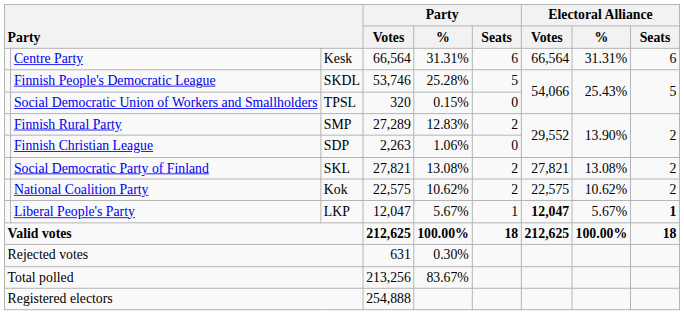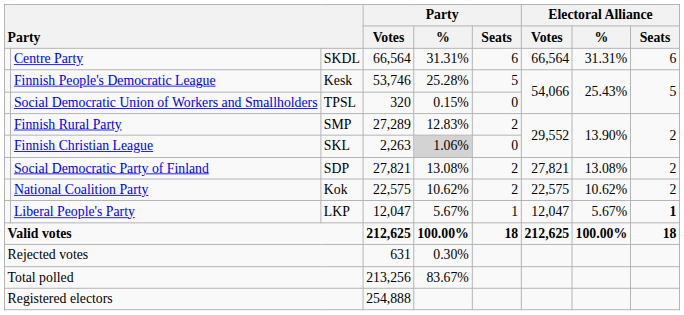 <table class="wikitable" border="1" style="text-align:right;">
 <tr>
 <th style="text-align:left;" valign=bottom rowspan=2 colspan=3>Party</th>
 <th colspan=3>Party</th>
 <th colspan=3>Electoral Alliance</th>
 </tr>
 <tr>
 <th align=center valign=bottom width="50">Votes</th>
 <th align=center valign=bottom width="50">%</th>
 <th align=center valign=bottom width="50">Seats</th>
 <th align=center valign=bottom width="50">Votes</th>
 <th align=center valign=bottom width="50">%</th>
 <th align=center valign=bottom width="50">Seats</th>
 </tr>
 <tr>
 <td></td>
 <td align=left><a href='#'>Centre Party</a></td>
-<td align=left>Kesk</td>
+<td align=left>SKDL</td>
 <td>66,564</td>
 <td>31.31%</td>
 <td>6</td>
 <td>66,564</td>
 <td>31.31%</td>
 <td>6</td>
 </tr>
 <tr>
 <td></td>
 <td align=left><a href='#'>Finnish People's Democratic League</a></td>
-<td align=left>SKDL</td>
+<td align=left>Kesk</td>
 <td>53,746</td>
 <td>25.28%</td>
 <td>5</td>
 <td rowspan=2>54,066</td>
 <td rowspan=2>25.43%</td>
 <td rowspan=2>5</td>
 </tr>
 <tr>
 <td></td>
 <td align=left><a href='#'>Social Democratic Union of Workers and Smallholders</a></td>
 <td align=left>TPSL</td>
 <td>320</td>
 <td>0.15%</td>
 <td>0</td>
 </tr>
 <tr>
 <td></td>
 <td align=left><a href='#'>Finnish Rural Party</a></td>
 <td align=left>SMP</td>
 <td>27,289</td>
 <td>12.83%</td>
 <td>2</td>
 <td rowspan=2>29,552</td>
 <td rowspan=2>13.90%</td>
 <td rowspan=2>2</td>
 </tr>
 <tr>
 <td></td>
 <td align=left><a href='#'>Finnish Christian League</a></td>
-<td align=left>SDP</td>
+<td align=left>SKL</td>
 <td>2,263</td>
-<td>1.06%</td>
+<td style="background: lightgrey;">1.06%</td>
 <td>0</td>
 </tr>
 <tr>
 <td></td>
 <td align=left style="white-space: nowrap;"><a href='#'>Social Democratic Party of Finland</a></td>
-<td align=left>SKL</td>
+<td align=left>SDP</td>
 <td>27,821</td>
 <td>13.08%</td>
 <td>2</td>
 <td>27,821</td>
 <td>13.08%</td>
 <td>2</td>
 </tr>
 <tr>
 <td></td>
 <td align=left><a href='#'>National Coalition Party</a></td>
 <td align=left>Kok</td>
 <td>22,575</td>
 <td>10.62%</td>
 <td>2</td>
 <td>22,575</td>
 <td>10.62%</td>
 <td>2</td>
 </tr>
 <tr>
 <td></td>
 <td align=left><a href='#'>Liberal People's Party</a></td>
 <td align=left>LKP</td>
 <td>12,047</td>
 <td>5.67%</td>
 <td>1</td>
-<td><strong>12,047</strong></td>
+<td>12,047</td>
 <td>5.67%</td>
 <td><strong>1</strong></td>
 </tr>
 <tr style="font-weight:bold">
 <td align=left colspan=3>Valid votes</td>
 <td>212,625</td>
 <td>100.00%</td>
 <td>18</td>
 <td>212,625</td>
 <td>100.00%</td>
 <td>18</td>
 </tr>
 <tr>
 <td align=left colspan=3>Rejected votes</td>
 <td>631</td>
 <td>0.30%</td>
 <td></td>
 <td></td>
 <td></td>
 <td></td>
 </tr>
 <tr>
 <td align=left colspan=3>Total polled</td>
 <td>213,256</td>
 <td>83.67%</td>
 <td></td>
 <td></td>
 <td></td>
 <td></td>
 </tr>
 <tr>
 <td align=left colspan=3>Registered electors</td>
 <td>254,888</td>
 <td></td>
 <td></td>
 <td></td>
 <td></td>
 <td></td>
 </tr>
 </table>
